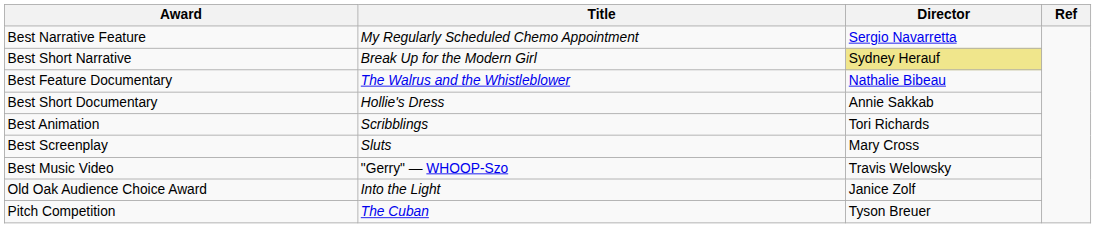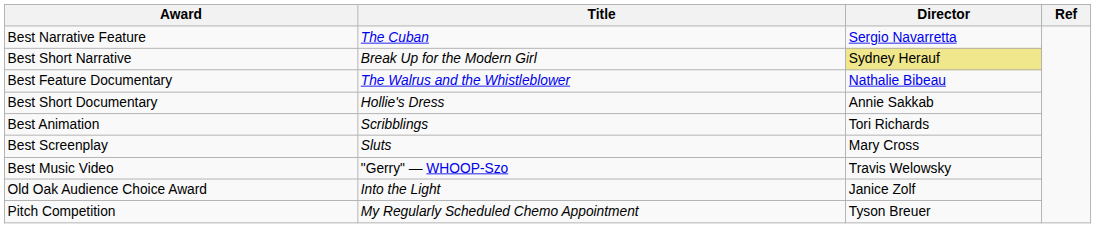 <table class="wikitable" width=100%>
 <tr>
 <th>Award</th>
 <th>Title</th>
 <th>Director</th>
 <th>Ref</th>
 </tr>
 <tr>
 <td>Best Narrative Feature</td>
-<td><em>My Regularly Scheduled Chemo Appointment</em></td>
+<td><em><a href='#'>The Cuban</a></em></td>
 <td><a href='#'>Sergio Navarretta</a></td>
 <td rowspan=9></td>
 </tr>
 <tr>
 <td>Best Short Narrative</td>
 <td><em>Break Up for the Modern Girl</em></td>
 <td style="background: khaki;">Sydney Herauf</td>
 </tr>
 <tr>
 <td>Best Feature Documentary</td>
 <td><em><a href='#'>The Walrus and the Whistleblower</a></em></td>
 <td><a href='#'>Nathalie Bibeau</a></td>
 </tr>
 <tr>
 <td>Best Short Documentary</td>
 <td><em>Hollie's Dress</em></td>
 <td>Annie Sakkab</td>
 </tr>
 <tr>
 <td>Best Animation</td>
 <td><em>Scribblings</em></td>
 <td>Tori Richards</td>
 </tr>
 <tr>
 <td>Best Screenplay</td>
 <td><em>Sluts</em></td>
 <td>Mary Cross</td>
 </tr>
 <tr>
 <td>Best Music Video</td>
 <td>"Gerry" — <a href='#'>WHOOP-Szo</a></td>
 <td>Travis Welowsky</td>
 </tr>
 <tr>
 <td>Old Oak Audience Choice Award</td>
 <td><em>Into the Light</em></td>
 <td>Janice Zolf</td>
 </tr>
 <tr>
 <td>Pitch Competition</td>
-<td><em><a href='#'>The Cuban</a></em></td>
+<td><em>My Regularly Scheduled Chemo Appointment</em></td>
 <td>Tyson Breuer</td>
 </tr>
 </table>
